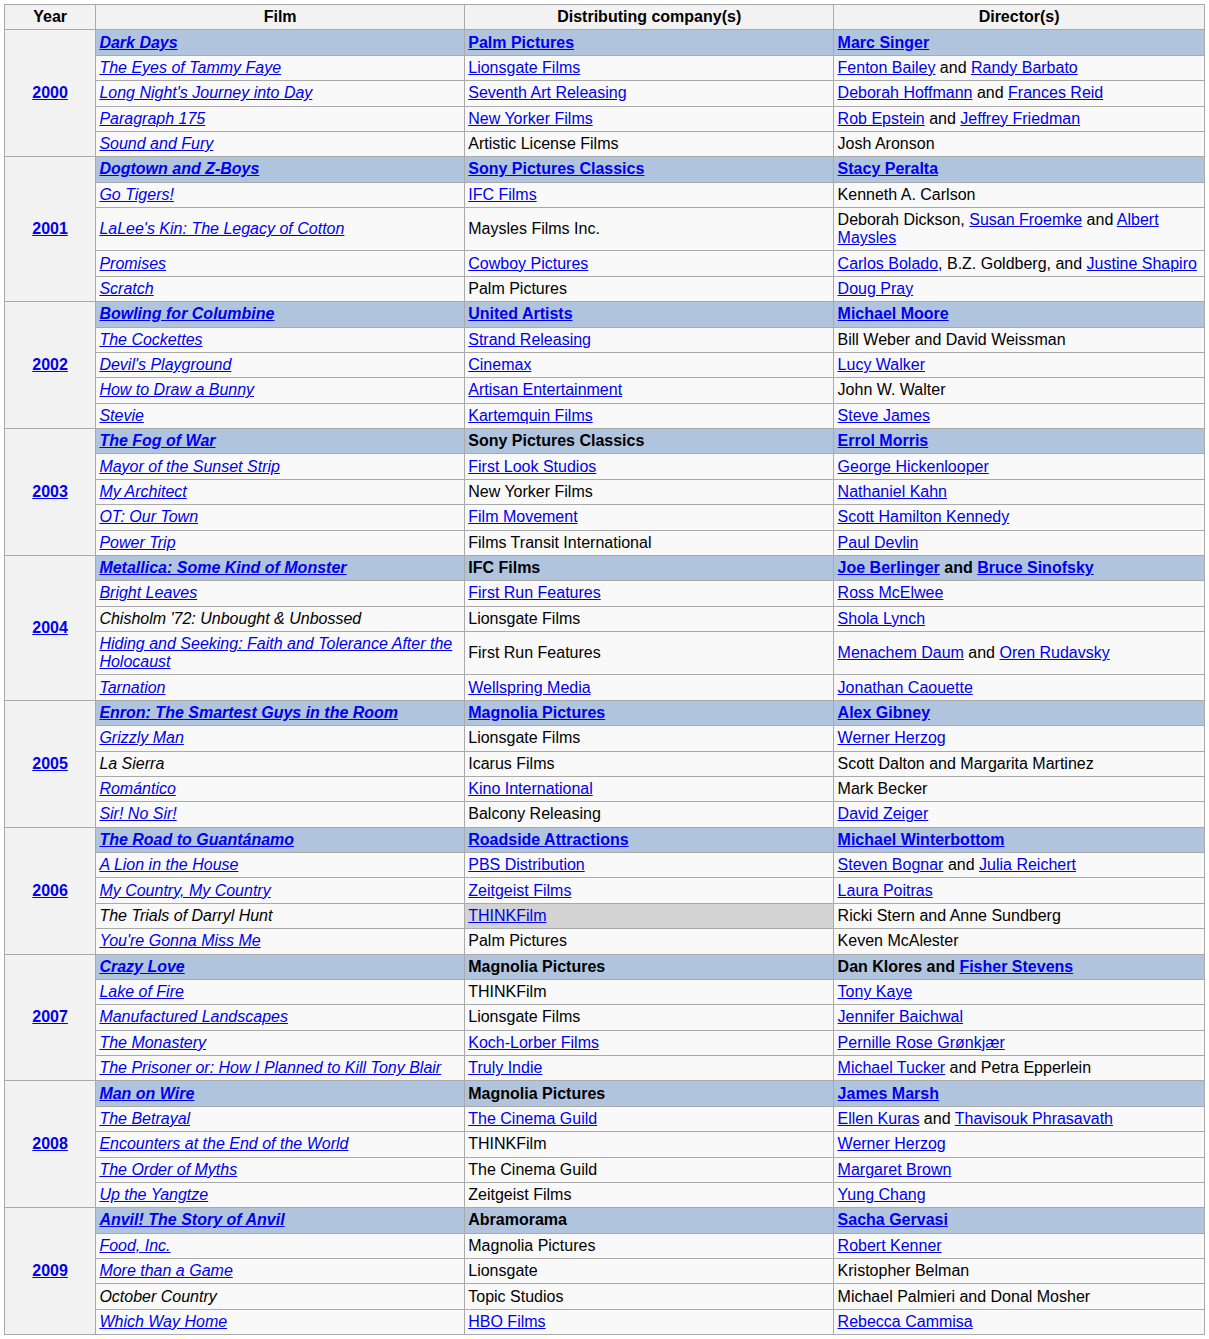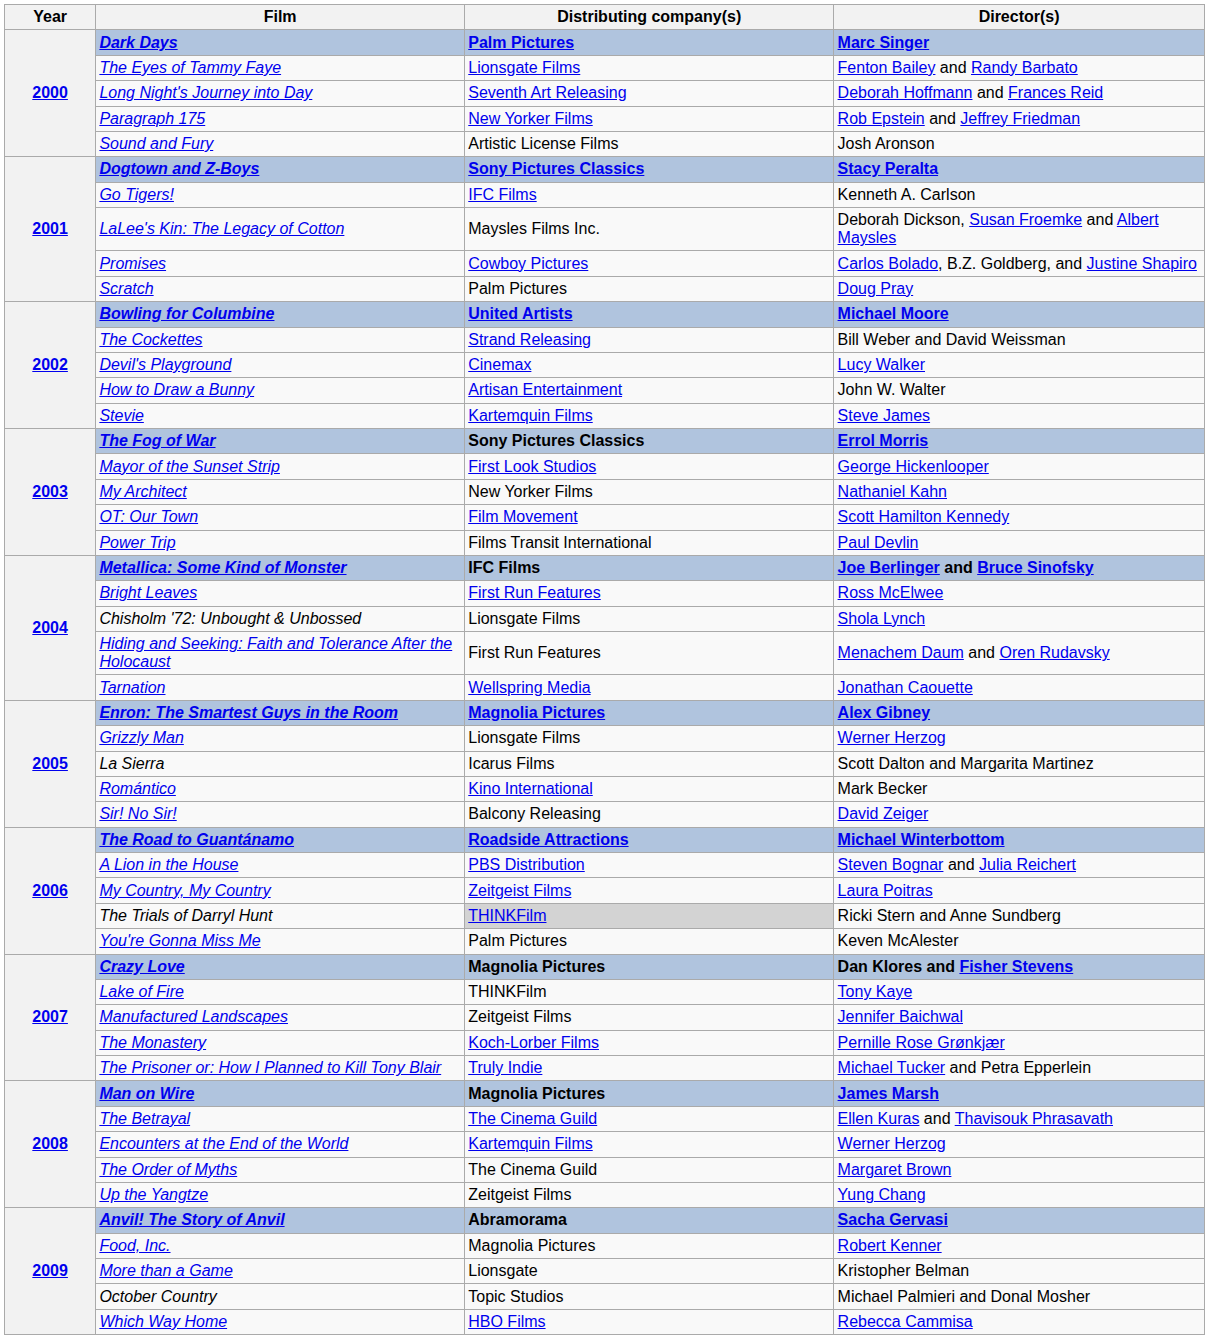 <table class="wikitable" width="95%" cellpadding="5">
 <tr>
 <th width="100">Year</th>
 <th width="450">Film</th>
 <th width="450">Distributing company(s)</th>
 <th width="450">Director(s)</th>
 </tr>
 <tr>
 <th rowspan="5" style="text-align:center;"><a href='#'>2000</a></th>
 <td style="background:#B0C4DE"><strong><em><a href='#'>Dark Days</a></em></strong></td>
 <td style="background:#B0C4DE"><strong><a href='#'>Palm Pictures</a></strong></td>
 <td style="background:#B0C4DE"><strong><a href='#'>Marc Singer</a></strong></td>
 </tr>
 <tr>
 <td><em><a href='#'>The Eyes of Tammy Faye</a></em></td>
 <td><a href='#'>Lionsgate Films</a></td>
 <td><a href='#'>Fenton Bailey</a> and <a href='#'>Randy Barbato</a></td>
 </tr>
 <tr>
 <td><em><a href='#'>Long Night's Journey into Day</a></em></td>
 <td><a href='#'>Seventh Art Releasing</a></td>
 <td><a href='#'>Deborah Hoffmann</a> and <a href='#'>Frances Reid</a></td>
 </tr>
 <tr>
 <td><em><a href='#'>Paragraph 175</a></em></td>
 <td><a href='#'>New Yorker Films</a></td>
 <td><a href='#'>Rob Epstein</a> and <a href='#'>Jeffrey Friedman</a></td>
 </tr>
 <tr>
 <td><em><a href='#'>Sound and Fury</a></em></td>
 <td>Artistic License Films</td>
 <td>Josh Aronson</td>
 </tr>
 <tr>
 <th rowspan="5" style="text-align:center;"><a href='#'>2001</a></th>
 <td style="background:#B0C4DE"><strong><em><a href='#'>Dogtown and Z-Boys</a></em></strong></td>
 <td style="background:#B0C4DE"><strong><a href='#'>Sony Pictures Classics</a></strong></td>
 <td style="background:#B0C4DE"><strong><a href='#'>Stacy Peralta</a></strong></td>
 </tr>
 <tr>
 <td><em><a href='#'>Go Tigers!</a></em></td>
 <td><a href='#'>IFC Films</a></td>
 <td>Kenneth A. Carlson</td>
 </tr>
 <tr>
 <td><em><a href='#'>LaLee's Kin: The Legacy of Cotton</a></em></td>
 <td>Maysles Films Inc.</td>
 <td>Deborah Dickson, <a href='#'>Susan Froemke</a> and <a href='#'>Albert Maysles</a></td>
 </tr>
 <tr>
 <td><em><a href='#'>Promises</a></em></td>
 <td><a href='#'>Cowboy Pictures</a></td>
 <td><a href='#'>Carlos Bolado</a>, B.Z. Goldberg, and <a href='#'>Justine Shapiro</a></td>
 </tr>
 <tr>
 <td><em><a href='#'>Scratch</a></em></td>
 <td>Palm Pictures</td>
 <td><a href='#'>Doug Pray</a></td>
 </tr>
 <tr>
 <th rowspan="5" style="text-align:center;"><a href='#'>2002</a></th>
 <td style="background:#B0C4DE"><strong><em><a href='#'>Bowling for Columbine</a></em></strong></td>
 <td style="background:#B0C4DE"><strong><a href='#'>United Artists</a></strong></td>
 <td style="background:#B0C4DE"><strong><a href='#'>Michael Moore</a></strong></td>
 </tr>
 <tr>
 <td><em><a href='#'>The Cockettes</a></em></td>
 <td><a href='#'>Strand Releasing</a></td>
 <td>Bill Weber and David Weissman</td>
 </tr>
 <tr>
 <td><em><a href='#'>Devil's Playground</a></em></td>
 <td><a href='#'>Cinemax</a></td>
 <td><a href='#'>Lucy Walker</a></td>
 </tr>
 <tr>
 <td><em><a href='#'>How to Draw a Bunny</a></em></td>
 <td><a href='#'>Artisan Entertainment</a></td>
 <td>John W. Walter</td>
 </tr>
 <tr>
 <td><em><a href='#'>Stevie</a></em></td>
 <td><a href='#'>Kartemquin Films</a></td>
 <td><a href='#'>Steve James</a></td>
 </tr>
 <tr>
 <th rowspan="5" style="text-align:center;"><a href='#'>2003</a></th>
 <td style="background:#B0C4DE"><strong><em><a href='#'>The Fog of War</a></em></strong></td>
 <td style="background:#B0C4DE"><strong>Sony Pictures Classics</strong></td>
 <td style="background:#B0C4DE"><strong><a href='#'>Errol Morris</a></strong></td>
 </tr>
 <tr>
 <td><em><a href='#'>Mayor of the Sunset Strip</a></em></td>
 <td><a href='#'>First Look Studios</a></td>
 <td><a href='#'>George Hickenlooper</a></td>
 </tr>
 <tr>
 <td><em><a href='#'>My Architect</a></em></td>
 <td>New Yorker Films</td>
 <td><a href='#'>Nathaniel Kahn</a></td>
 </tr>
 <tr>
 <td><em><a href='#'>OT: Our Town</a></em></td>
 <td><a href='#'>Film Movement</a></td>
 <td><a href='#'>Scott Hamilton Kennedy</a></td>
 </tr>
 <tr>
 <td><em><a href='#'>Power Trip</a></em></td>
 <td>Films Transit International</td>
 <td><a href='#'>Paul Devlin</a></td>
 </tr>
 <tr>
 <th rowspan="5" style="text-align:center;"><a href='#'>2004</a></th>
 <td style="background:#B0C4DE"><strong><em><a href='#'>Metallica: Some Kind of Monster</a></em></strong></td>
 <td style="background:#B0C4DE"><strong>IFC Films</strong></td>
 <td style="background:#B0C4DE"><strong><a href='#'>Joe Berlinger</a> and <a href='#'>Bruce Sinofsky</a></strong></td>
 </tr>
 <tr>
 <td><em><a href='#'>Bright Leaves</a></em></td>
 <td><a href='#'>First Run Features</a></td>
 <td><a href='#'>Ross McElwee</a></td>
 </tr>
 <tr>
 <td><em>Chisholm '72: Unbought & Unbossed</em></td>
 <td>Lionsgate Films</td>
 <td><a href='#'>Shola Lynch</a></td>
 </tr>
 <tr>
 <td><em><a href='#'>Hiding and Seeking: Faith and Tolerance After the Holocaust</a></em></td>
 <td>First Run Features</td>
 <td><a href='#'>Menachem Daum</a> and <a href='#'>Oren Rudavsky</a></td>
 </tr>
 <tr>
 <td><em><a href='#'>Tarnation</a></em></td>
 <td><a href='#'>Wellspring Media</a></td>
 <td><a href='#'>Jonathan Caouette</a></td>
 </tr>
 <tr>
 <th rowspan="5" style="text-align:center;"><a href='#'>2005</a></th>
 <td style="background:#B0C4DE"><strong><em><a href='#'>Enron: The Smartest Guys in the Room</a></em></strong></td>
 <td style="background:#B0C4DE"><strong><a href='#'>Magnolia Pictures</a></strong></td>
 <td style="background:#B0C4DE"><strong><a href='#'>Alex Gibney</a></strong></td>
 </tr>
 <tr>
 <td><em><a href='#'>Grizzly Man</a></em></td>
 <td>Lionsgate Films</td>
 <td><a href='#'>Werner Herzog</a></td>
 </tr>
 <tr>
 <td><em>La Sierra</em></td>
 <td>Icarus Films</td>
 <td>Scott Dalton and Margarita Martinez</td>
 </tr>
 <tr>
 <td><em><a href='#'>Romántico</a></em></td>
 <td><a href='#'>Kino International</a></td>
 <td>Mark Becker</td>
 </tr>
 <tr>
 <td><em><a href='#'>Sir! No Sir!</a></em></td>
 <td>Balcony Releasing</td>
 <td><a href='#'>David Zeiger</a></td>
 </tr>
 <tr>
 <th rowspan="5" style="text-align:center;"><a href='#'>2006</a></th>
 <td style="background:#B0C4DE"><strong><em><a href='#'>The Road to Guantánamo</a></em></strong></td>
 <td style="background:#B0C4DE"><strong><a href='#'>Roadside Attractions</a></strong></td>
 <td style="background:#B0C4DE"><strong><a href='#'>Michael Winterbottom</a></strong></td>
 </tr>
 <tr>
 <td><em><a href='#'>A Lion in the House</a></em></td>
 <td><a href='#'>PBS Distribution</a></td>
 <td><a href='#'>Steven Bognar</a> and <a href='#'>Julia Reichert</a></td>
 </tr>
 <tr>
 <td><em><a href='#'>My Country, My Country</a></em></td>
 <td><a href='#'>Zeitgeist Films</a></td>
 <td><a href='#'>Laura Poitras</a></td>
 </tr>
 <tr>
 <td><em>The Trials of Darryl Hunt</em></td>
 <td style="background: lightgrey;"><a href='#'>THINKFilm</a></td>
 <td>Ricki Stern and Anne Sundberg</td>
 </tr>
 <tr>
 <td><em><a href='#'>You're Gonna Miss Me</a></em></td>
 <td>Palm Pictures</td>
 <td>Keven McAlester</td>
 </tr>
 <tr>
 <th rowspan="5" style="text-align:center;"><a href='#'>2007</a></th>
 <td style="background:#B0C4DE"><strong><em><a href='#'>Crazy Love</a></em></strong></td>
 <td style="background:#B0C4DE"><strong>Magnolia Pictures</strong></td>
 <td style="background:#B0C4DE"><strong>Dan Klores and <a href='#'>Fisher Stevens</a></strong></td>
 </tr>
 <tr>
 <td><em><a href='#'>Lake of Fire</a></em></td>
 <td>THINKFilm</td>
 <td><a href='#'>Tony Kaye</a></td>
 </tr>
 <tr>
 <td><em><a href='#'>Manufactured Landscapes</a></em></td>
-<td>Lionsgate Films</td>
+<td>Zeitgeist Films</td>
 <td><a href='#'>Jennifer Baichwal</a></td>
 </tr>
 <tr>
 <td><em><a href='#'>The Monastery</a></em></td>
 <td><a href='#'>Koch-Lorber Films</a></td>
 <td><a href='#'>Pernille Rose Grønkjær</a></td>
 </tr>
 <tr>
 <td><em><a href='#'>The Prisoner or: How I Planned to Kill Tony Blair</a></em></td>
 <td><a href='#'>Truly Indie</a></td>
 <td><a href='#'>Michael Tucker</a> and Petra Epperlein</td>
 </tr>
 <tr>
 <th rowspan="5" style="text-align:center;"><a href='#'>2008</a></th>
 <td style="background:#B0C4DE"><strong><em><a href='#'>Man on Wire</a></em></strong></td>
 <td style="background:#B0C4DE"><strong>Magnolia Pictures</strong></td>
 <td style="background:#B0C4DE"><strong><a href='#'>James Marsh</a></strong></td>
 </tr>
 <tr>
 <td><em><a href='#'>The Betrayal</a></em></td>
 <td><a href='#'>The Cinema Guild</a></td>
 <td><a href='#'>Ellen Kuras</a> and <a href='#'>Thavisouk Phrasavath</a></td>
 </tr>
 <tr>
 <td><em><a href='#'>Encounters at the End of the World</a></em></td>
-<td>THINKFilm</td>
+<td><a href='#'>Kartemquin Films</a></td>
 <td><a href='#'>Werner Herzog</a></td>
 </tr>
 <tr>
 <td><em><a href='#'>The Order of Myths</a></em></td>
 <td>The Cinema Guild</td>
 <td><a href='#'>Margaret Brown</a></td>
 </tr>
 <tr>
 <td><em><a href='#'>Up the Yangtze</a></em></td>
 <td>Zeitgeist Films</td>
 <td><a href='#'>Yung Chang</a></td>
 </tr>
 <tr>
 <th rowspan="5" style="text-align:center;"><a href='#'>2009</a></th>
 <td style="background:#B0C4DE"><strong><em><a href='#'>Anvil! The Story of Anvil</a></em></strong></td>
 <td style="background:#B0C4DE"><strong>Abramorama</strong></td>
 <td style="background:#B0C4DE"><strong><a href='#'>Sacha Gervasi</a></strong></td>
 </tr>
 <tr>
 <td><em><a href='#'>Food, Inc.</a></em></td>
 <td>Magnolia Pictures</td>
 <td><a href='#'>Robert Kenner</a></td>
 </tr>
 <tr>
 <td><em><a href='#'>More than a Game</a></em></td>
 <td>Lionsgate</td>
 <td>Kristopher Belman</td>
 </tr>
 <tr>
 <td><em>October Country</em></td>
 <td>Topic Studios</td>
 <td>Michael Palmieri and Donal Mosher</td>
 </tr>
 <tr>
 <td><em><a href='#'>Which Way Home</a></em></td>
 <td><a href='#'>HBO Films</a></td>
 <td><a href='#'>Rebecca Cammisa</a></td>
 </tr>
 </table>
